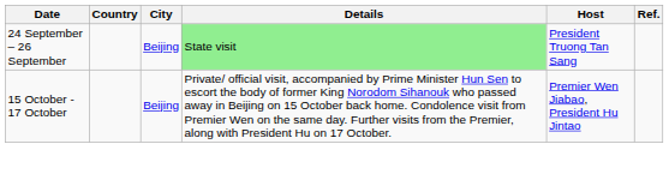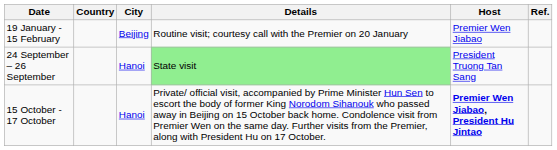 <table class="wikitable sortable" border="1" style="margin: 1em auto 1em auto">
 <tr>
 <th>Date</th>
 <th>Country</th>
 <th>City</th>
 <th>Details</th>
 <th>Host</th>
 <th>Ref.</th>
 </tr>
 <tr>
+<td>19 January - 15 February</td>
+<td></td>
+<td><a href='#'>Beijing</a></td>
+<td>Routine visit; courtesy call with the Premier on 20 January</td>
+<td><a href='#'>Premier Wen Jiabao</a></td>
+<td></td>
+</tr>
+<tr>
 <td>24 September – 26 September</td>
 <td></td>
-<td><a href='#'>Beijing</a></td>
+<td><a href='#'>Hanoi</a></td>
 <td style="background: lightgreen;">State visit</td>
 <td><a href='#'>President Truong Tan Sang</a></td>
 <td></td>
 </tr>
 <tr>
 <td>15 October - 17 October</td>
 <td></td>
-<td><a href='#'>Beijing</a></td>
+<td><a href='#'>Hanoi</a></td>
 <td>Private/ official visit, accompanied by Prime Minister <a href='#'>Hun Sen</a> to escort the body of former King <a href='#'>Norodom Sihanouk</a> who passed away in Beijing on 15 October back home. Condolence visit from Premier Wen on the same day. Further visits from the Premier, along with President Hu on 17 October.</td>
-<td><a href='#'>Premier Wen Jiabao</a>, <a href='#'>President Hu Jintao</a></td>
+<td><strong><a href='#'>Premier Wen Jiabao</a>, <a href='#'>President Hu Jintao</a></strong></td>
 <td></td>
 </tr>
 </table>
